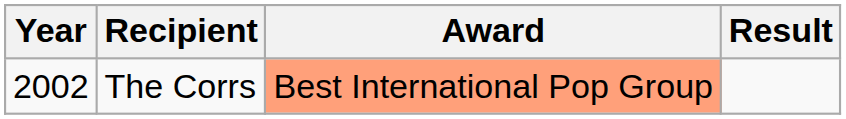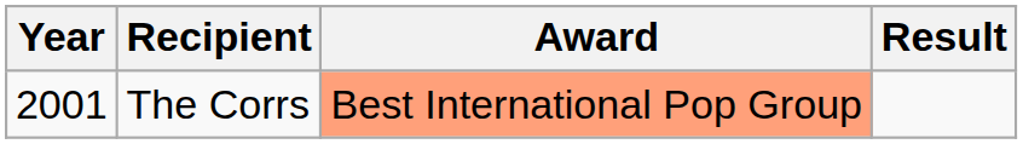 <table class="wikitable">
 <tr>
 <th>Year</th>
 <th>Recipient</th>
 <th>Award</th>
 <th>Result</th>
 </tr>
 <tr>
-<td>2002</td>
+<td>2001</td>
 <td>The Corrs</td>
 <td style="background: lightsalmon;">Best International Pop Group</td>
 <td></td>
 </tr>
 </table>
